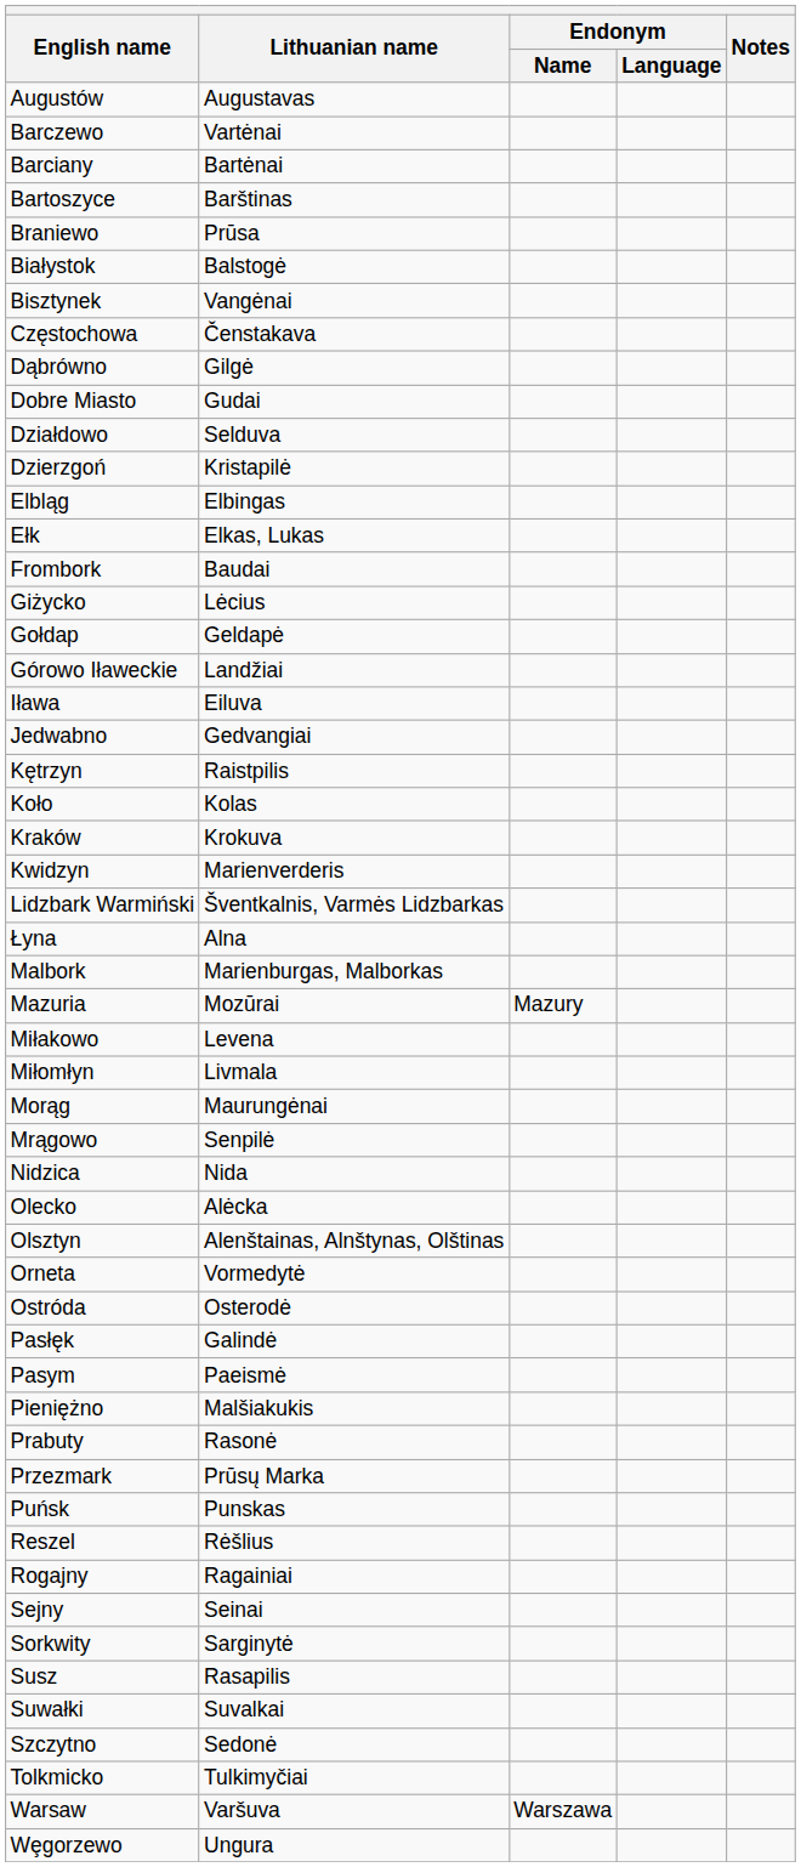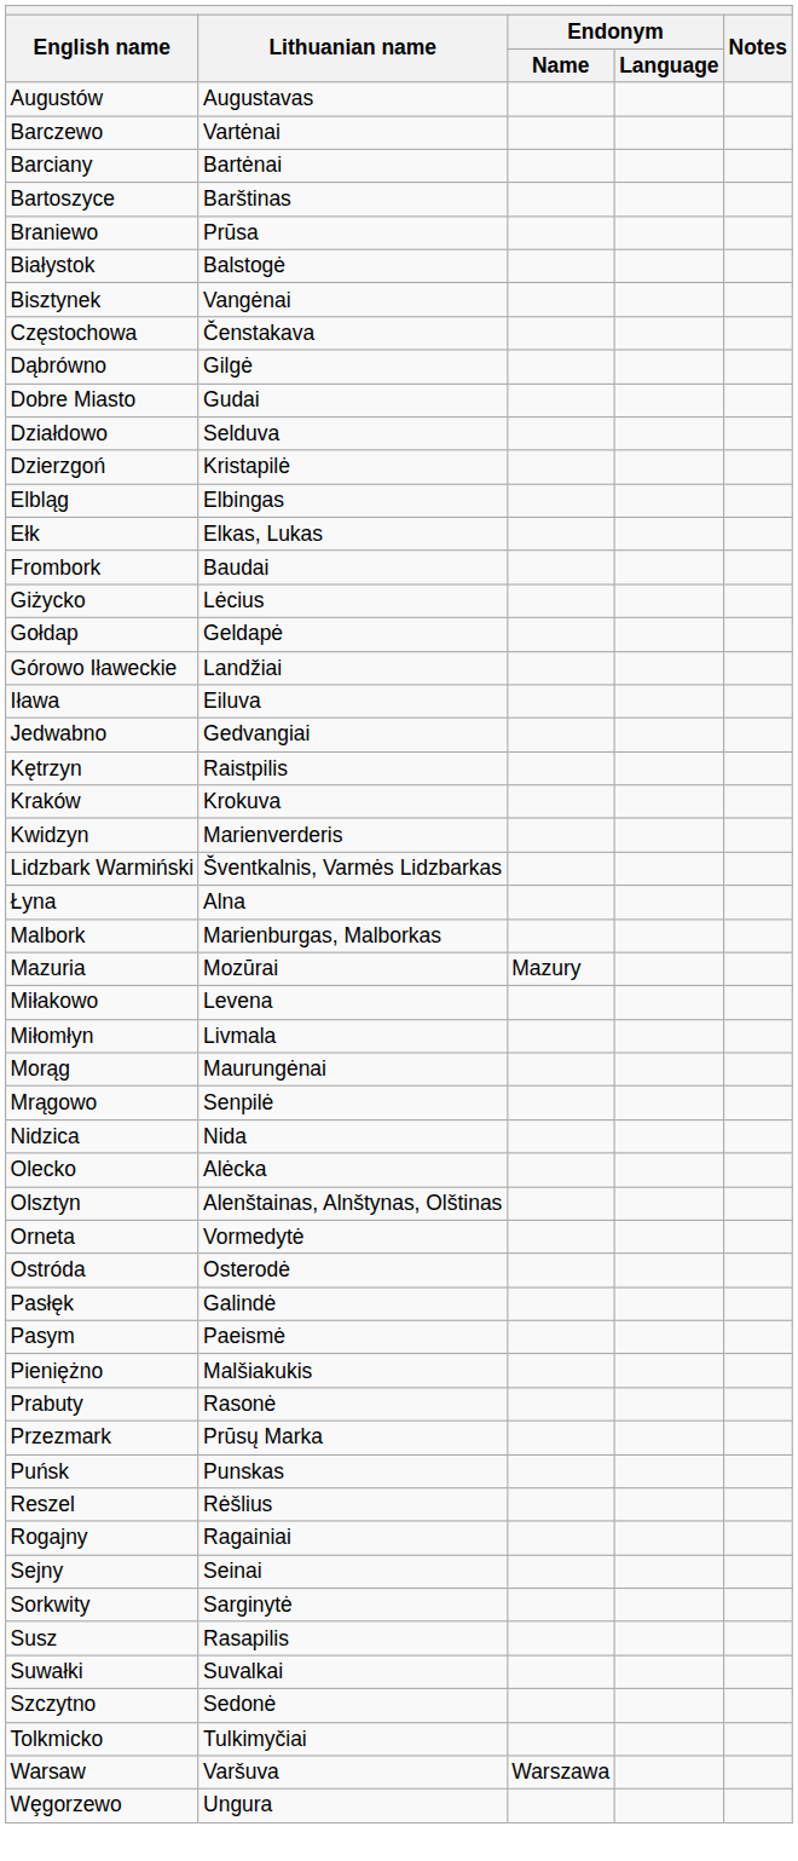 <table class="wikitable sortable">
 <tr>
 <th colspan="5"></th>
 </tr>
 <tr>
 <th rowspan="2">English name</th>
 <th rowspan="2">Lithuanian name</th>
 <th colspan="2">Endonym</th>
 <th rowspan="2">Notes</th>
 </tr>
 <tr>
 <th>Name</th>
 <th>Language</th>
 </tr>
 <tr>
 <td>Augustów</td>
 <td>Augustavas</td>
 <td></td>
 <td></td>
 <td></td>
 </tr>
 <tr>
 <td>Barczewo</td>
 <td>Vartėnai</td>
 <td></td>
 <td></td>
 <td></td>
 </tr>
 <tr>
 <td>Barciany</td>
 <td>Bartėnai</td>
 <td></td>
 <td></td>
 <td></td>
 </tr>
 <tr>
 <td>Bartoszyce</td>
 <td>Barštinas</td>
 <td></td>
 <td></td>
 <td></td>
 </tr>
 <tr>
 <td>Braniewo</td>
 <td>Prūsa</td>
 <td></td>
 <td></td>
 <td></td>
 </tr>
 <tr>
 <td>Białystok</td>
 <td>Balstogė</td>
 <td></td>
 <td></td>
 <td></td>
 </tr>
 <tr>
 <td>Bisztynek</td>
 <td>Vangėnai</td>
 <td></td>
 <td></td>
 <td></td>
 </tr>
 <tr>
 <td>Częstochowa</td>
 <td>Čenstakava</td>
 <td></td>
 <td></td>
 <td></td>
 </tr>
 <tr>
 <td>Dąbrówno</td>
 <td>Gilgė</td>
 <td></td>
 <td></td>
 <td></td>
 </tr>
 <tr>
 <td>Dobre Miasto</td>
 <td>Gudai</td>
 <td></td>
 <td></td>
 <td></td>
 </tr>
 <tr>
 <td>Działdowo</td>
 <td>Selduva</td>
 <td></td>
 <td></td>
 <td></td>
 </tr>
 <tr>
 <td>Dzierzgoń</td>
 <td>Kristapilė</td>
 <td></td>
 <td></td>
 <td></td>
 </tr>
 <tr>
 <td>Elbląg</td>
 <td>Elbingas</td>
 <td></td>
 <td></td>
 <td></td>
 </tr>
 <tr>
 <td>Ełk</td>
 <td>Elkas, Lukas</td>
 <td></td>
 <td></td>
 <td></td>
 </tr>
 <tr>
 <td>Frombork</td>
 <td>Baudai</td>
 <td></td>
 <td></td>
 <td></td>
 </tr>
 <tr>
 <td>Giżycko</td>
 <td>Lėcius</td>
 <td></td>
 <td></td>
 <td></td>
 </tr>
 <tr>
 <td>Gołdap</td>
 <td>Geldapė</td>
 <td></td>
 <td></td>
 <td></td>
 </tr>
 <tr>
 <td>Górowo Iławeckie</td>
 <td>Landžiai</td>
 <td></td>
 <td></td>
 <td></td>
 </tr>
 <tr>
 <td>Iława</td>
 <td>Eiluva</td>
 <td></td>
 <td></td>
 <td></td>
 </tr>
 <tr>
 <td>Jedwabno</td>
 <td>Gedvangiai</td>
 <td></td>
 <td></td>
 <td></td>
 </tr>
 <tr>
 <td>Kętrzyn</td>
 <td>Raistpilis</td>
-<td></td>
-<td></td>
-<td></td>
-</tr>
-<tr>
-<td>Koło</td>
-<td>Kolas</td>
 <td></td>
 <td></td>
 <td></td>
 </tr>
 <tr>
 <td>Kraków</td>
 <td>Krokuva</td>
 <td></td>
 <td></td>
 <td></td>
 </tr>
 <tr>
 <td>Kwidzyn</td>
 <td>Marienverderis</td>
 <td></td>
 <td></td>
 <td></td>
 </tr>
 <tr>
 <td>Lidzbark Warmiński</td>
 <td>Šventkalnis, Varmės Lidzbarkas</td>
 <td></td>
 <td></td>
 <td></td>
 </tr>
 <tr>
 <td>Łyna</td>
 <td>Alna</td>
 <td></td>
 <td></td>
 <td></td>
 </tr>
 <tr>
 <td>Malbork</td>
 <td>Marienburgas, Malborkas</td>
 <td></td>
 <td></td>
 <td></td>
 </tr>
 <tr>
 <td>Mazuria</td>
 <td>Mozūrai</td>
 <td>Mazury</td>
 <td></td>
 <td></td>
 </tr>
 <tr>
 <td>Miłakowo</td>
 <td>Levena</td>
 <td></td>
 <td></td>
 <td></td>
 </tr>
 <tr>
 <td>Miłomłyn</td>
 <td>Livmala</td>
 <td></td>
 <td></td>
 <td></td>
 </tr>
 <tr>
 <td>Morąg</td>
 <td>Maurungėnai</td>
 <td></td>
 <td></td>
 <td></td>
 </tr>
 <tr>
 <td>Mrągowo</td>
 <td>Senpilė</td>
 <td></td>
 <td></td>
 <td></td>
 </tr>
 <tr>
 <td>Nidzica</td>
 <td>Nida</td>
 <td></td>
 <td></td>
 <td></td>
 </tr>
 <tr>
 <td>Olecko</td>
 <td>Alėcka</td>
 <td></td>
 <td></td>
 <td></td>
 </tr>
 <tr>
 <td>Olsztyn</td>
 <td>Alenštainas, Alnštynas, Olštinas</td>
 <td></td>
 <td></td>
 <td></td>
 </tr>
 <tr>
 <td>Orneta</td>
 <td>Vormedytė</td>
 <td></td>
 <td></td>
 <td></td>
 </tr>
 <tr>
 <td>Ostróda</td>
 <td>Osterodė</td>
 <td></td>
 <td></td>
 <td></td>
 </tr>
 <tr>
 <td>Pasłęk</td>
 <td>Galindė</td>
 <td></td>
 <td></td>
 <td></td>
 </tr>
 <tr>
 <td>Pasym</td>
 <td>Paeismė</td>
 <td></td>
 <td></td>
 <td></td>
 </tr>
 <tr>
 <td>Pieniężno</td>
 <td>Malšiakukis</td>
 <td></td>
 <td></td>
 <td></td>
 </tr>
 <tr>
 <td>Prabuty</td>
 <td>Rasonė</td>
 <td></td>
 <td></td>
 <td></td>
 </tr>
 <tr>
 <td>Przezmark</td>
 <td>Prūsų Marka</td>
 <td></td>
 <td></td>
 <td></td>
 </tr>
 <tr>
 <td>Puńsk</td>
 <td>Punskas</td>
 <td></td>
 <td></td>
 <td></td>
 </tr>
 <tr>
 <td>Reszel</td>
 <td>Rėšlius</td>
 <td></td>
 <td></td>
 <td></td>
 </tr>
 <tr>
 <td>Rogajny</td>
 <td>Ragainiai</td>
 <td></td>
 <td></td>
 <td></td>
 </tr>
 <tr>
 <td>Sejny</td>
 <td>Seinai</td>
 <td></td>
 <td></td>
 <td></td>
 </tr>
 <tr>
 <td>Sorkwity</td>
 <td>Sarginytė</td>
 <td></td>
 <td></td>
 <td></td>
 </tr>
 <tr>
 <td>Susz</td>
 <td>Rasapilis</td>
 <td></td>
 <td></td>
 <td></td>
 </tr>
 <tr>
 <td>Suwałki</td>
 <td>Suvalkai</td>
 <td></td>
 <td></td>
 <td></td>
 </tr>
 <tr>
 <td>Szczytno</td>
 <td>Sedonė</td>
 <td></td>
 <td></td>
 <td></td>
 </tr>
 <tr>
 <td>Tolkmicko</td>
 <td>Tulkimyčiai</td>
 <td></td>
 <td></td>
 <td></td>
 </tr>
 <tr>
 <td>Warsaw</td>
 <td>Varšuva</td>
 <td>Warszawa</td>
 <td></td>
 <td></td>
 </tr>
 <tr>
 <td>Wȩgorzewo</td>
 <td>Ungura</td>
 <td></td>
 <td></td>
 <td></td>
 </tr>
 </table>
